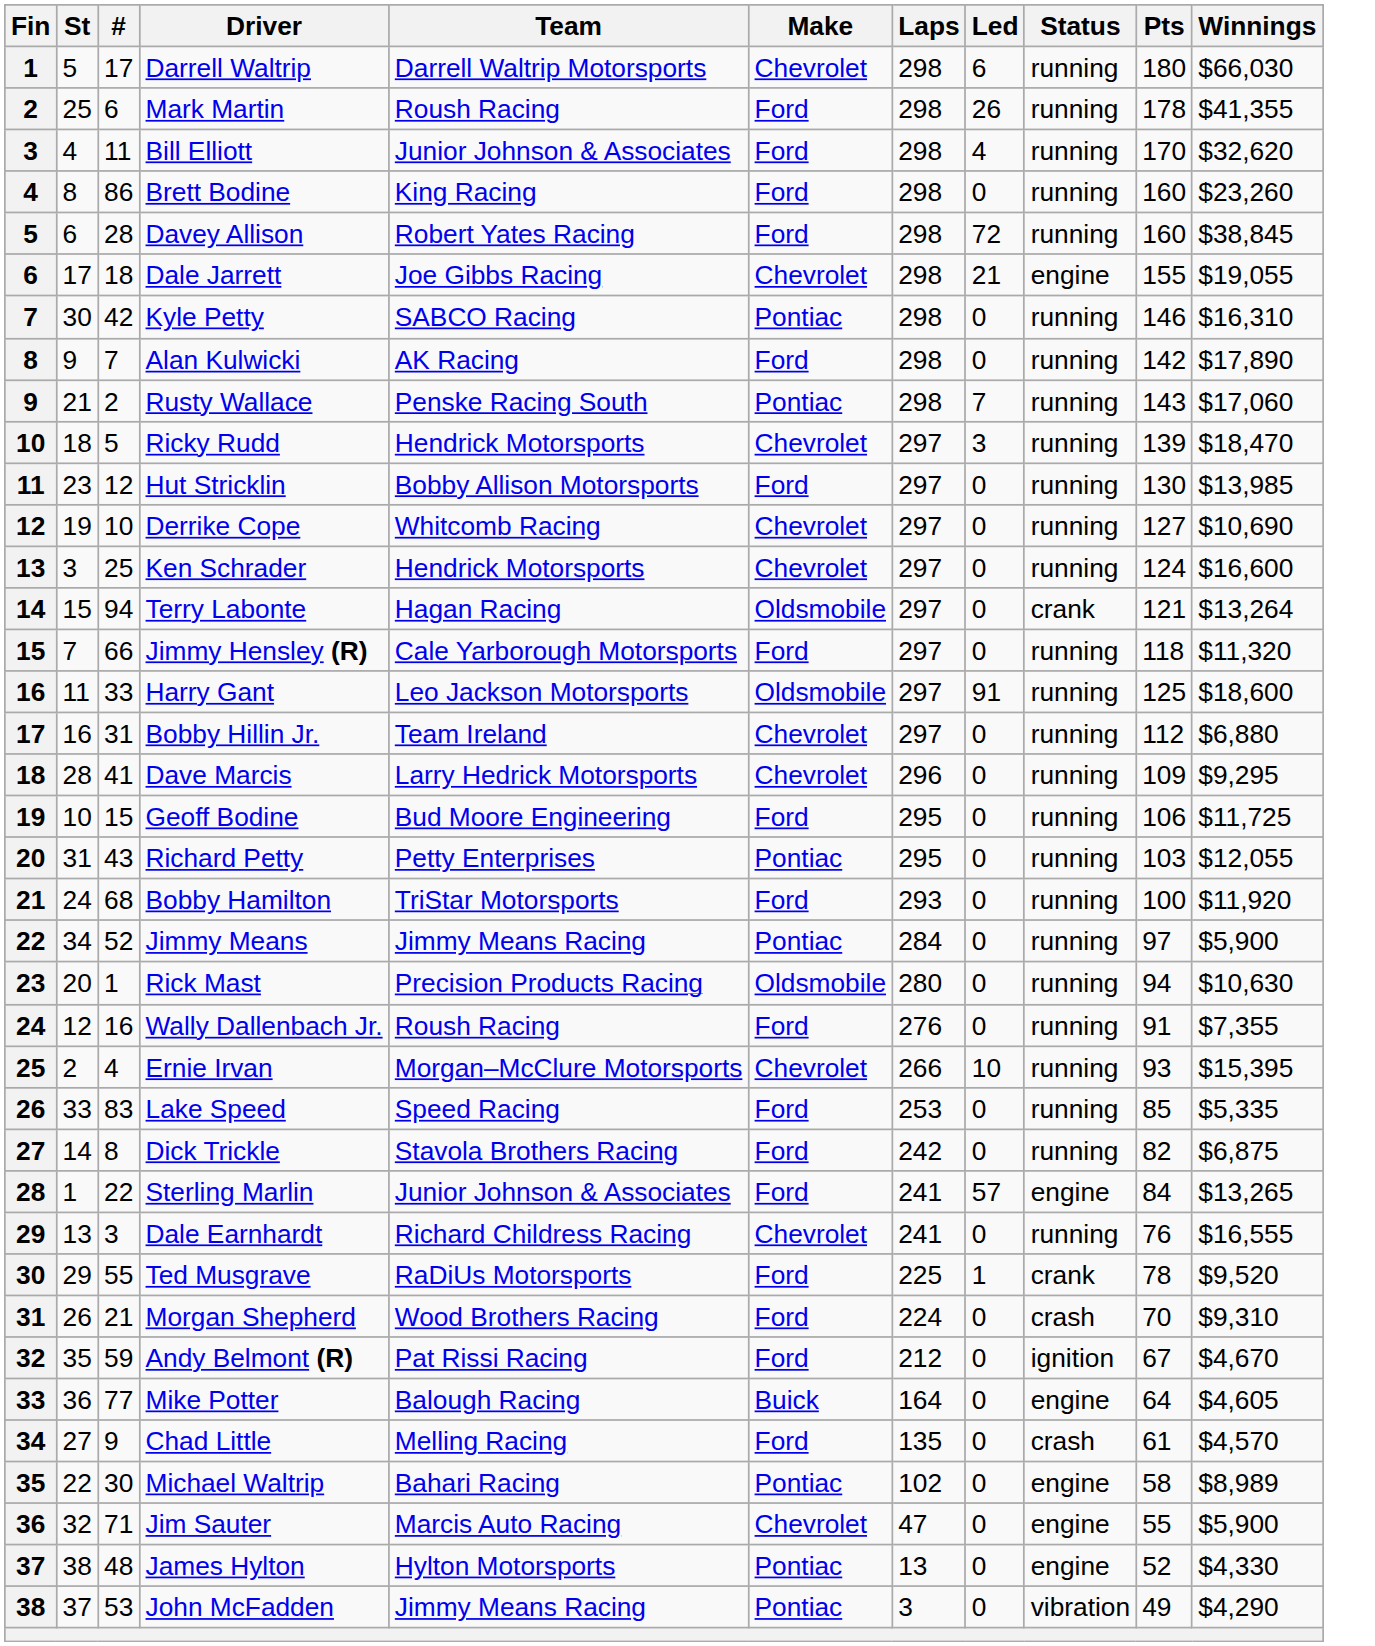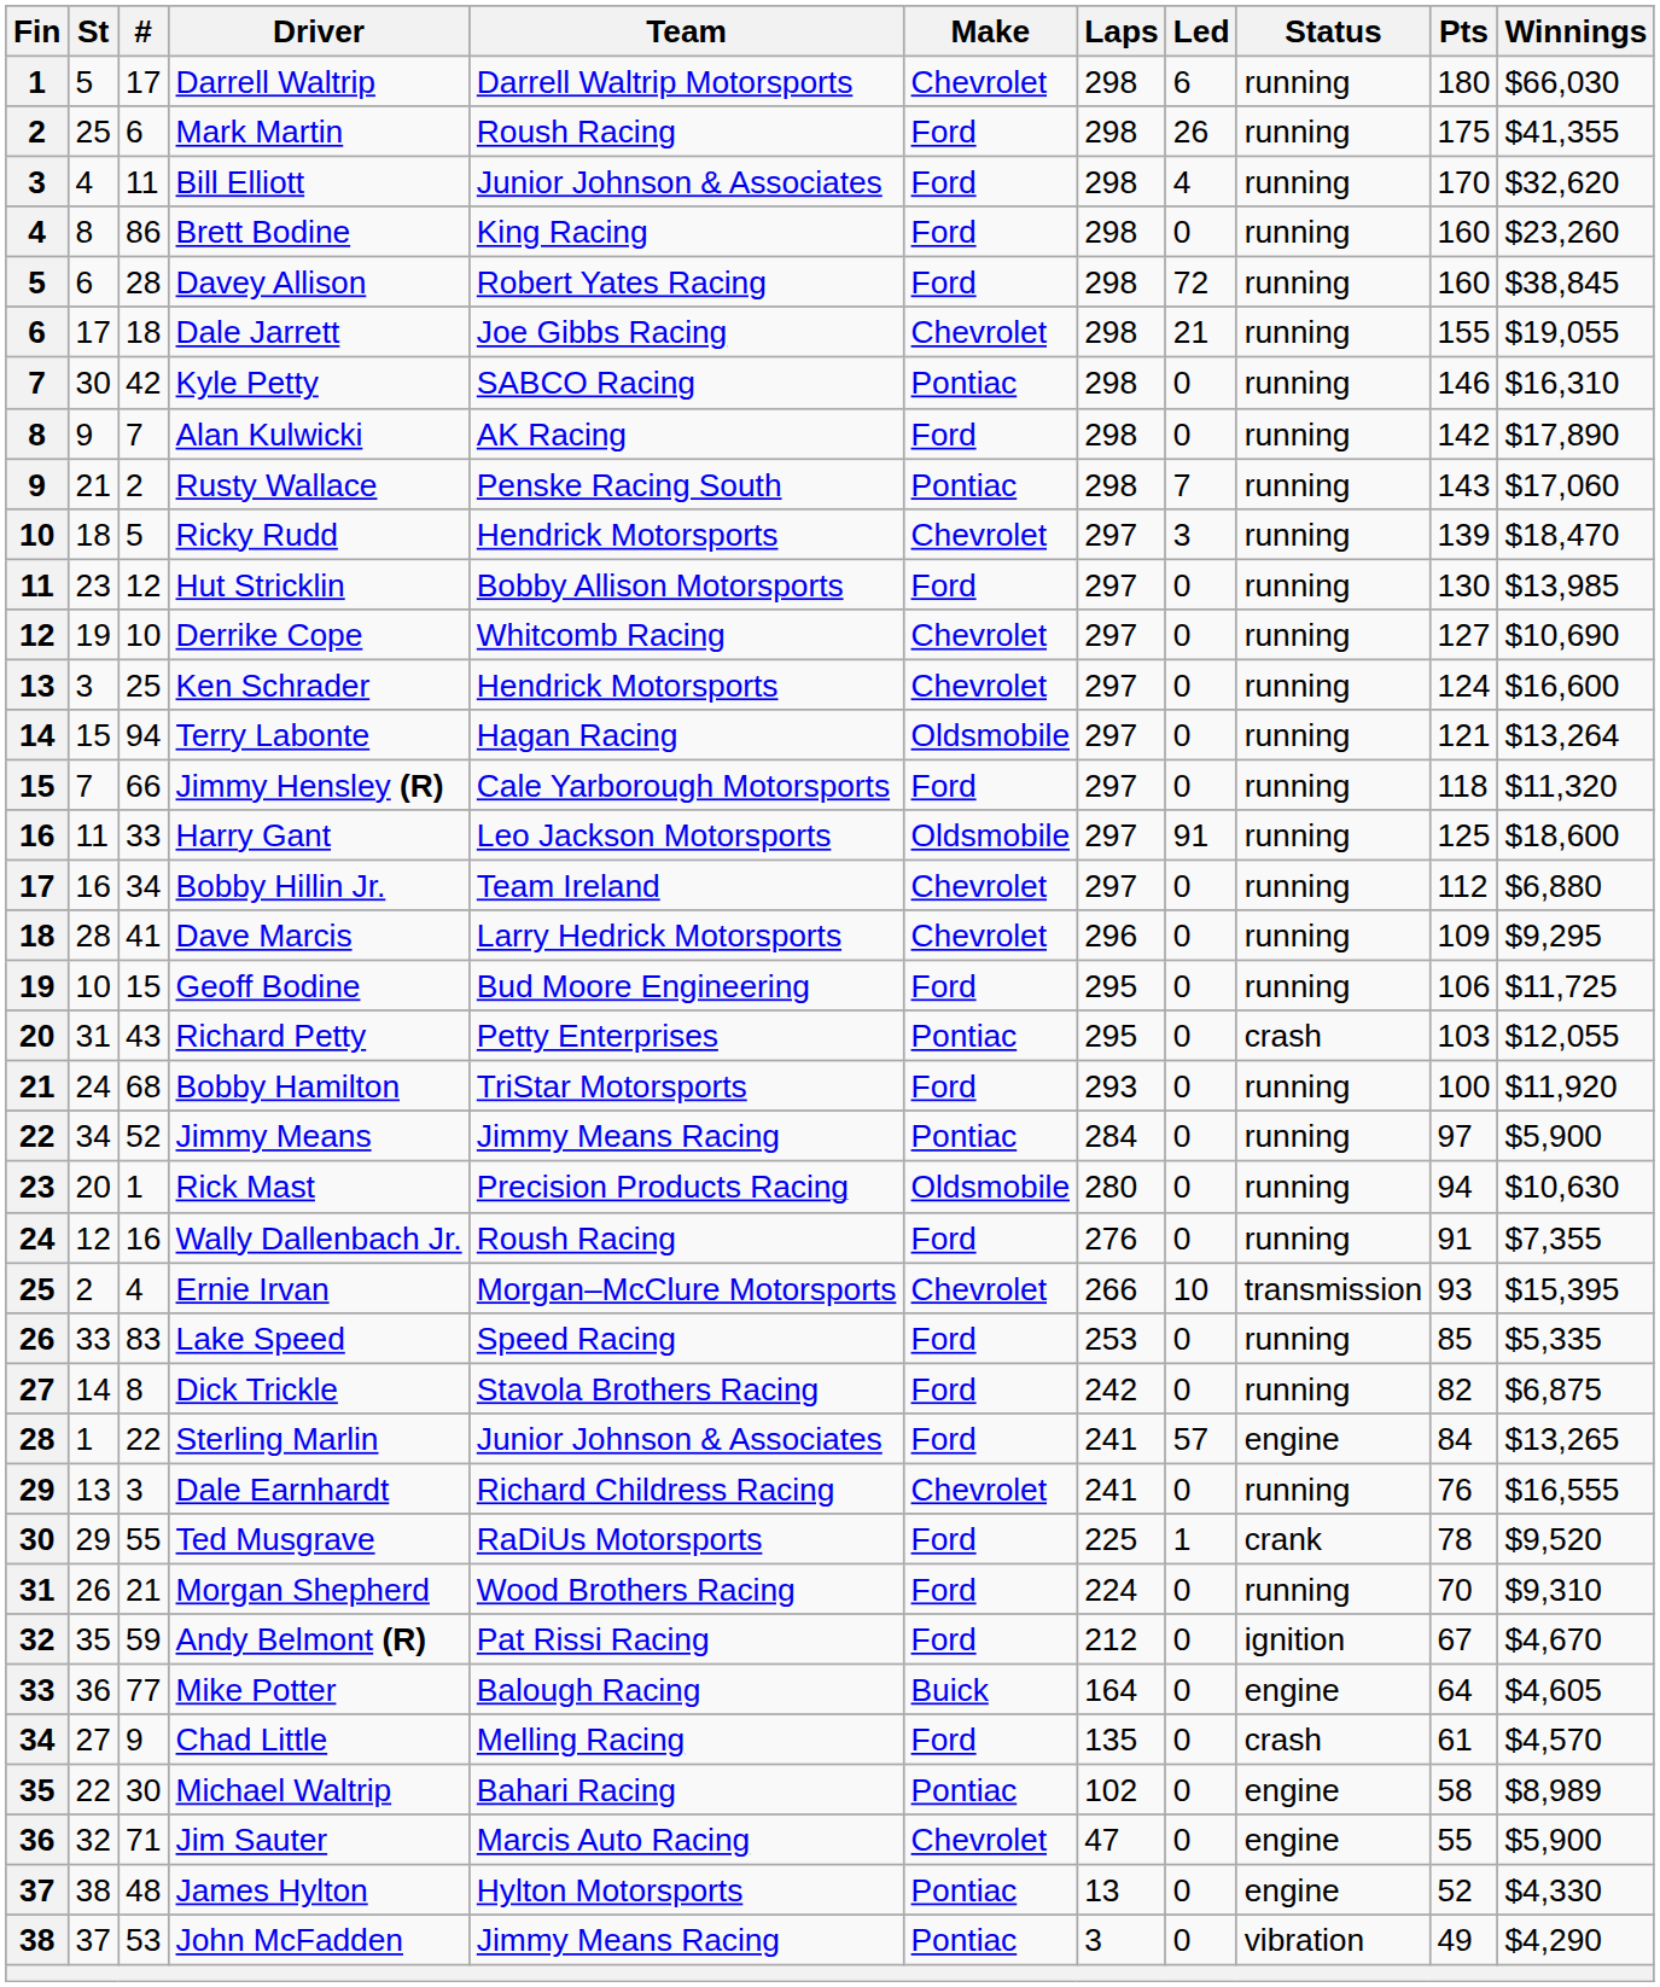 <table class="wikitable" style="font-size:95%">
 <tr>
 <th>Fin</th>
 <th>St</th>
 <th>#</th>
 <th>Driver</th>
 <th>Team</th>
 <th>Make</th>
 <th>Laps</th>
 <th>Led</th>
 <th>Status</th>
 <th>Pts</th>
 <th>Winnings</th>
 </tr>
 <tr>
 <th>1</th>
 <td>5</td>
 <td>17</td>
 <td><a href='#'>Darrell Waltrip</a></td>
 <td><a href='#'>Darrell Waltrip Motorsports</a></td>
 <td><a href='#'>Chevrolet</a></td>
 <td>298</td>
 <td>6</td>
 <td>running</td>
 <td>180</td>
 <td>$66,030</td>
 </tr>
 <tr>
 <th>2</th>
 <td>25</td>
 <td>6</td>
 <td><a href='#'>Mark Martin</a></td>
 <td><a href='#'>Roush Racing</a></td>
 <td><a href='#'>Ford</a></td>
 <td>298</td>
 <td>26</td>
 <td>running</td>
-<td>178</td>
+<td>175</td>
 <td>$41,355</td>
 </tr>
 <tr>
 <th>3</th>
 <td>4</td>
 <td>11</td>
 <td><a href='#'>Bill Elliott</a></td>
 <td><a href='#'>Junior Johnson & Associates</a></td>
 <td><a href='#'>Ford</a></td>
 <td>298</td>
 <td>4</td>
 <td>running</td>
 <td>170</td>
 <td>$32,620</td>
 </tr>
 <tr>
 <th>4</th>
 <td>8</td>
 <td>86</td>
 <td><a href='#'>Brett Bodine</a></td>
 <td><a href='#'>King Racing</a></td>
 <td><a href='#'>Ford</a></td>
 <td>298</td>
 <td>0</td>
 <td>running</td>
 <td>160</td>
 <td>$23,260</td>
 </tr>
 <tr>
 <th>5</th>
 <td>6</td>
 <td>28</td>
 <td><a href='#'>Davey Allison</a></td>
 <td><a href='#'>Robert Yates Racing</a></td>
 <td><a href='#'>Ford</a></td>
 <td>298</td>
 <td>72</td>
 <td>running</td>
 <td>160</td>
 <td>$38,845</td>
 </tr>
 <tr>
 <th>6</th>
 <td>17</td>
 <td>18</td>
 <td><a href='#'>Dale Jarrett</a></td>
 <td><a href='#'>Joe Gibbs Racing</a></td>
 <td><a href='#'>Chevrolet</a></td>
 <td>298</td>
 <td>21</td>
-<td>engine</td>
+<td>running</td>
 <td>155</td>
 <td>$19,055</td>
 </tr>
 <tr>
 <th>7</th>
 <td>30</td>
 <td>42</td>
 <td><a href='#'>Kyle Petty</a></td>
 <td><a href='#'>SABCO Racing</a></td>
 <td><a href='#'>Pontiac</a></td>
 <td>298</td>
 <td>0</td>
 <td>running</td>
 <td>146</td>
 <td>$16,310</td>
 </tr>
 <tr>
 <th>8</th>
 <td>9</td>
 <td>7</td>
 <td><a href='#'>Alan Kulwicki</a></td>
 <td><a href='#'>AK Racing</a></td>
 <td><a href='#'>Ford</a></td>
 <td>298</td>
 <td>0</td>
 <td>running</td>
 <td>142</td>
 <td>$17,890</td>
 </tr>
 <tr>
 <th>9</th>
 <td>21</td>
 <td>2</td>
 <td><a href='#'>Rusty Wallace</a></td>
 <td><a href='#'>Penske Racing South</a></td>
 <td><a href='#'>Pontiac</a></td>
 <td>298</td>
 <td>7</td>
 <td>running</td>
 <td>143</td>
 <td>$17,060</td>
 </tr>
 <tr>
 <th>10</th>
 <td>18</td>
 <td>5</td>
 <td><a href='#'>Ricky Rudd</a></td>
 <td><a href='#'>Hendrick Motorsports</a></td>
 <td><a href='#'>Chevrolet</a></td>
 <td>297</td>
 <td>3</td>
 <td>running</td>
 <td>139</td>
 <td>$18,470</td>
 </tr>
 <tr>
 <th>11</th>
 <td>23</td>
 <td>12</td>
 <td><a href='#'>Hut Stricklin</a></td>
 <td><a href='#'>Bobby Allison Motorsports</a></td>
 <td><a href='#'>Ford</a></td>
 <td>297</td>
 <td>0</td>
 <td>running</td>
 <td>130</td>
 <td>$13,985</td>
 </tr>
 <tr>
 <th>12</th>
 <td>19</td>
 <td>10</td>
 <td><a href='#'>Derrike Cope</a></td>
 <td><a href='#'>Whitcomb Racing</a></td>
 <td><a href='#'>Chevrolet</a></td>
 <td>297</td>
 <td>0</td>
 <td>running</td>
 <td>127</td>
 <td>$10,690</td>
 </tr>
 <tr>
 <th>13</th>
 <td>3</td>
 <td>25</td>
 <td><a href='#'>Ken Schrader</a></td>
 <td><a href='#'>Hendrick Motorsports</a></td>
 <td><a href='#'>Chevrolet</a></td>
 <td>297</td>
 <td>0</td>
 <td>running</td>
 <td>124</td>
 <td>$16,600</td>
 </tr>
 <tr>
 <th>14</th>
 <td>15</td>
 <td>94</td>
 <td><a href='#'>Terry Labonte</a></td>
 <td><a href='#'>Hagan Racing</a></td>
 <td><a href='#'>Oldsmobile</a></td>
 <td>297</td>
 <td>0</td>
-<td>crank</td>
+<td>running</td>
 <td>121</td>
 <td>$13,264</td>
 </tr>
 <tr>
 <th>15</th>
 <td>7</td>
 <td>66</td>
 <td><a href='#'>Jimmy Hensley</a> <strong>(R)</strong></td>
 <td><a href='#'>Cale Yarborough Motorsports</a></td>
 <td><a href='#'>Ford</a></td>
 <td>297</td>
 <td>0</td>
 <td>running</td>
 <td>118</td>
 <td>$11,320</td>
 </tr>
 <tr>
 <th>16</th>
 <td>11</td>
 <td>33</td>
 <td><a href='#'>Harry Gant</a></td>
 <td><a href='#'>Leo Jackson Motorsports</a></td>
 <td><a href='#'>Oldsmobile</a></td>
 <td>297</td>
 <td>91</td>
 <td>running</td>
 <td>125</td>
 <td>$18,600</td>
 </tr>
 <tr>
 <th>17</th>
 <td>16</td>
-<td>31</td>
+<td>34</td>
 <td><a href='#'>Bobby Hillin Jr.</a></td>
 <td><a href='#'>Team Ireland</a></td>
 <td><a href='#'>Chevrolet</a></td>
 <td>297</td>
 <td>0</td>
 <td>running</td>
 <td>112</td>
 <td>$6,880</td>
 </tr>
 <tr>
 <th>18</th>
 <td>28</td>
 <td>41</td>
 <td><a href='#'>Dave Marcis</a></td>
 <td><a href='#'>Larry Hedrick Motorsports</a></td>
 <td><a href='#'>Chevrolet</a></td>
 <td>296</td>
 <td>0</td>
 <td>running</td>
 <td>109</td>
 <td>$9,295</td>
 </tr>
 <tr>
 <th>19</th>
 <td>10</td>
 <td>15</td>
 <td><a href='#'>Geoff Bodine</a></td>
 <td><a href='#'>Bud Moore Engineering</a></td>
 <td><a href='#'>Ford</a></td>
 <td>295</td>
 <td>0</td>
 <td>running</td>
 <td>106</td>
 <td>$11,725</td>
 </tr>
 <tr>
 <th>20</th>
 <td>31</td>
 <td>43</td>
 <td><a href='#'>Richard Petty</a></td>
 <td><a href='#'>Petty Enterprises</a></td>
 <td><a href='#'>Pontiac</a></td>
 <td>295</td>
 <td>0</td>
-<td>running</td>
+<td>crash</td>
 <td>103</td>
 <td>$12,055</td>
 </tr>
 <tr>
 <th>21</th>
 <td>24</td>
 <td>68</td>
 <td><a href='#'>Bobby Hamilton</a></td>
 <td><a href='#'>TriStar Motorsports</a></td>
 <td><a href='#'>Ford</a></td>
 <td>293</td>
 <td>0</td>
 <td>running</td>
 <td>100</td>
 <td>$11,920</td>
 </tr>
 <tr>
 <th>22</th>
 <td>34</td>
 <td>52</td>
 <td><a href='#'>Jimmy Means</a></td>
 <td><a href='#'>Jimmy Means Racing</a></td>
 <td><a href='#'>Pontiac</a></td>
 <td>284</td>
 <td>0</td>
 <td>running</td>
 <td>97</td>
 <td>$5,900</td>
 </tr>
 <tr>
 <th>23</th>
 <td>20</td>
 <td>1</td>
 <td><a href='#'>Rick Mast</a></td>
 <td><a href='#'>Precision Products Racing</a></td>
 <td><a href='#'>Oldsmobile</a></td>
 <td>280</td>
 <td>0</td>
 <td>running</td>
 <td>94</td>
 <td>$10,630</td>
 </tr>
 <tr>
 <th>24</th>
 <td>12</td>
 <td>16</td>
 <td><a href='#'>Wally Dallenbach Jr.</a></td>
 <td><a href='#'>Roush Racing</a></td>
 <td><a href='#'>Ford</a></td>
 <td>276</td>
 <td>0</td>
 <td>running</td>
 <td>91</td>
 <td>$7,355</td>
 </tr>
 <tr>
 <th>25</th>
 <td>2</td>
 <td>4</td>
 <td><a href='#'>Ernie Irvan</a></td>
 <td><a href='#'>Morgan–McClure Motorsports</a></td>
 <td><a href='#'>Chevrolet</a></td>
 <td>266</td>
 <td>10</td>
-<td>running</td>
+<td>transmission</td>
 <td>93</td>
 <td>$15,395</td>
 </tr>
 <tr>
 <th>26</th>
 <td>33</td>
 <td>83</td>
 <td><a href='#'>Lake Speed</a></td>
 <td><a href='#'>Speed Racing</a></td>
 <td><a href='#'>Ford</a></td>
 <td>253</td>
 <td>0</td>
 <td>running</td>
 <td>85</td>
 <td>$5,335</td>
 </tr>
 <tr>
 <th>27</th>
 <td>14</td>
 <td>8</td>
 <td><a href='#'>Dick Trickle</a></td>
 <td><a href='#'>Stavola Brothers Racing</a></td>
 <td><a href='#'>Ford</a></td>
 <td>242</td>
 <td>0</td>
 <td>running</td>
 <td>82</td>
 <td>$6,875</td>
 </tr>
 <tr>
 <th>28</th>
 <td>1</td>
 <td>22</td>
 <td><a href='#'>Sterling Marlin</a></td>
 <td><a href='#'>Junior Johnson & Associates</a></td>
 <td><a href='#'>Ford</a></td>
 <td>241</td>
 <td>57</td>
 <td>engine</td>
 <td>84</td>
 <td>$13,265</td>
 </tr>
 <tr>
 <th>29</th>
 <td>13</td>
 <td>3</td>
 <td><a href='#'>Dale Earnhardt</a></td>
 <td><a href='#'>Richard Childress Racing</a></td>
 <td><a href='#'>Chevrolet</a></td>
 <td>241</td>
 <td>0</td>
 <td>running</td>
 <td>76</td>
 <td>$16,555</td>
 </tr>
 <tr>
 <th>30</th>
 <td>29</td>
 <td>55</td>
 <td><a href='#'>Ted Musgrave</a></td>
 <td><a href='#'>RaDiUs Motorsports</a></td>
 <td><a href='#'>Ford</a></td>
 <td>225</td>
 <td>1</td>
 <td>crank</td>
 <td>78</td>
 <td>$9,520</td>
 </tr>
 <tr>
 <th>31</th>
 <td>26</td>
 <td>21</td>
 <td><a href='#'>Morgan Shepherd</a></td>
 <td><a href='#'>Wood Brothers Racing</a></td>
 <td><a href='#'>Ford</a></td>
 <td>224</td>
 <td>0</td>
-<td>crash</td>
+<td>running</td>
 <td>70</td>
 <td>$9,310</td>
 </tr>
 <tr>
 <th>32</th>
 <td>35</td>
 <td>59</td>
 <td><a href='#'>Andy Belmont</a> <strong>(R)</strong></td>
 <td><a href='#'>Pat Rissi Racing</a></td>
 <td><a href='#'>Ford</a></td>
 <td>212</td>
 <td>0</td>
 <td>ignition</td>
 <td>67</td>
 <td>$4,670</td>
 </tr>
 <tr>
 <th>33</th>
 <td>36</td>
 <td>77</td>
 <td><a href='#'>Mike Potter</a></td>
 <td><a href='#'>Balough Racing</a></td>
 <td><a href='#'>Buick</a></td>
 <td>164</td>
 <td>0</td>
 <td>engine</td>
 <td>64</td>
 <td>$4,605</td>
 </tr>
 <tr>
 <th>34</th>
 <td>27</td>
 <td>9</td>
 <td><a href='#'>Chad Little</a></td>
 <td><a href='#'>Melling Racing</a></td>
 <td><a href='#'>Ford</a></td>
 <td>135</td>
 <td>0</td>
 <td>crash</td>
 <td>61</td>
 <td>$4,570</td>
 </tr>
 <tr>
 <th>35</th>
 <td>22</td>
 <td>30</td>
 <td><a href='#'>Michael Waltrip</a></td>
 <td><a href='#'>Bahari Racing</a></td>
 <td><a href='#'>Pontiac</a></td>
 <td>102</td>
 <td>0</td>
 <td>engine</td>
 <td>58</td>
 <td>$8,989</td>
 </tr>
 <tr>
 <th>36</th>
 <td>32</td>
 <td>71</td>
 <td><a href='#'>Jim Sauter</a></td>
 <td><a href='#'>Marcis Auto Racing</a></td>
 <td><a href='#'>Chevrolet</a></td>
 <td>47</td>
 <td>0</td>
 <td>engine</td>
 <td>55</td>
 <td>$5,900</td>
 </tr>
 <tr>
 <th>37</th>
 <td>38</td>
 <td>48</td>
 <td><a href='#'>James Hylton</a></td>
 <td><a href='#'>Hylton Motorsports</a></td>
 <td><a href='#'>Pontiac</a></td>
 <td>13</td>
 <td>0</td>
 <td>engine</td>
 <td>52</td>
 <td>$4,330</td>
 </tr>
 <tr>
 <th>38</th>
 <td>37</td>
 <td>53</td>
 <td><a href='#'>John McFadden</a></td>
 <td><a href='#'>Jimmy Means Racing</a></td>
 <td><a href='#'>Pontiac</a></td>
 <td>3</td>
 <td>0</td>
 <td>vibration</td>
 <td>49</td>
 <td>$4,290</td>
 </tr>
 <tr>
 <th colspan="11"></th>
 </tr>
 </table>
